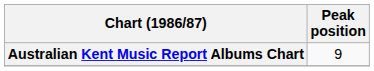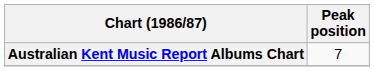 <table class="wikitable plainrowheaders" style="text-align:center">
 <tr>
 <th>Chart (1986/87)</th>
 <th>Peak<br>position</th>
 </tr>
 <tr>
 <th scope="row">Australian <a href='#'>Kent Music Report</a> Albums Chart</th>
-<td>9</td>
+<td>7</td>
 </tr>
 <tr>
 </tr>
 </table>
